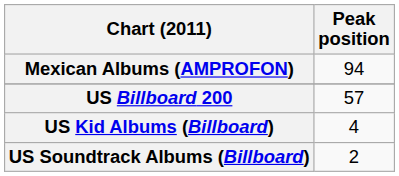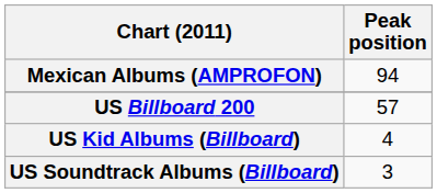 <table class="wikitable sortable plainrowheaders" style="text-align:center">
 <tr>
 <th scope="col">Chart (2011)</th>
 <th scope="col">Peak<br>position</th>
 </tr>
 <tr>
 <th scope="row">Mexican Albums (<a href='#'>AMPROFON</a>)</th>
 <td>94</td>
 </tr>
 <tr>
 </tr>
 <tr>
 <th scope="row">US <a href='#'><em>Billboard</em> 200</a></th>
 <td>57</td>
 </tr>
 <tr>
 <th scope="row">US <a href='#'>Kid Albums</a> (<em><a href='#'>Billboard</a></em>)</th>
 <td>4</td>
 </tr>
 <tr>
 <th scope="row">US Soundtrack Albums (<em><a href='#'>Billboard</a></em>)</th>
-<td>2</td>
+<td>3</td>
 </tr>
 </table>
